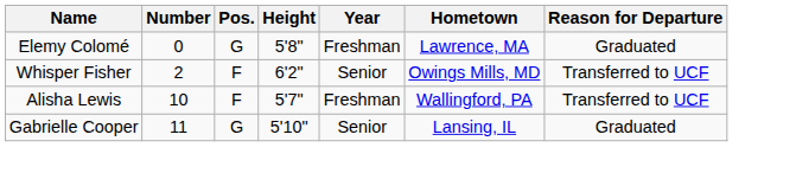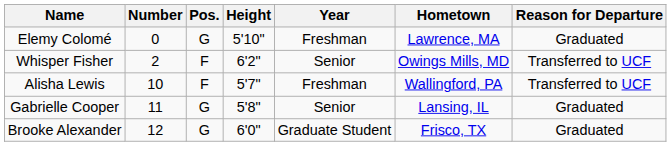 <table class="wikitable sortable" border="1" style="text-align: center;">
 <tr>
 <th>Name</th>
 <th>Number</th>
 <th>Pos.</th>
 <th>Height</th>
 <th>Year</th>
 <th>Hometown</th>
 <th class="unsortable">Reason for Departure</th>
 </tr>
 <tr>
 <td>Elemy Colomé</td>
 <td>0</td>
 <td>G</td>
-<td>5'8"</td>
+<td>5'10"</td>
 <td>Freshman</td>
 <td><a href='#'>Lawrence, MA</a></td>
 <td>Graduated</td>
 </tr>
 <tr>
 <td>Whisper Fisher</td>
 <td>2</td>
 <td>F</td>
 <td>6'2"</td>
 <td>Senior</td>
 <td><a href='#'>Owings Mills, MD</a></td>
 <td>Transferred to <a href='#'>UCF</a></td>
 </tr>
 <tr>
 <td>Alisha Lewis</td>
 <td>10</td>
 <td>F</td>
 <td>5'7"</td>
 <td>Freshman</td>
 <td><a href='#'>Wallingford, PA</a></td>
 <td>Transferred to <a href='#'>UCF</a></td>
 </tr>
 <tr>
 <td>Gabrielle Cooper</td>
 <td>11</td>
 <td>G</td>
-<td>5'10"</td>
+<td>5'8"</td>
 <td>Senior</td>
 <td><a href='#'>Lansing, IL</a></td>
 <td>Graduated</td>
 </tr>
+<tr>
+<td>Brooke Alexander</td>
+<td>12</td>
+<td>G</td>
+<td>6'0"</td>
+<td>Graduate Student</td>
+<td><a href='#'>Frisco, TX</a></td>
+<td>Graduated</td>
+</tr>
 </table>
